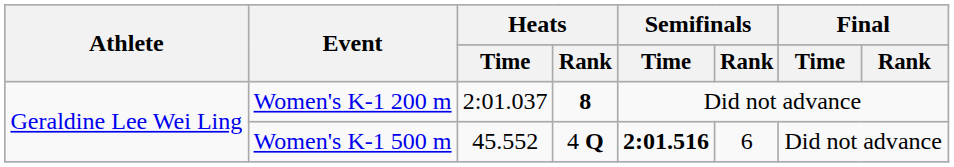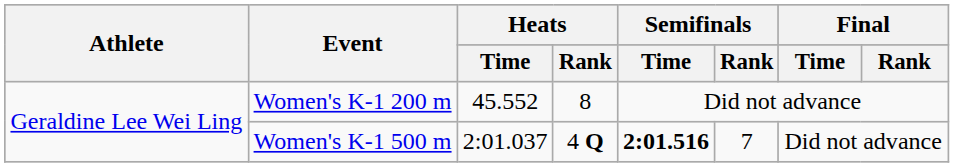 <table class="wikitable" style="font-size:90%">
 <tr>
 <th rowspan="2">Athlete</th>
 <th rowspan="2">Event</th>
 <th colspan=2>Heats</th>
 <th colspan=2>Semifinals</th>
 <th colspan=2>Final</th>
 </tr>
 <tr style="font-size:95%">
 <th>Time</th>
 <th>Rank</th>
 <th>Time</th>
 <th>Rank</th>
 <th>Time</th>
 <th>Rank</th>
 </tr>
 <tr align=center>
 <td align=left rowspan=2><a href='#'>Geraldine Lee Wei Ling</a></td>
 <td align=left><a href='#'>Women's K-1 200 m</a></td>
-<td>2:01.037</td>
-<td><strong>8</strong></td>
+<td>45.552</td>
+<td>8</td>
 <td colspan=4>Did not advance</td>
 </tr>
 <tr align=center>
 <td align=left><a href='#'>Women's K-1 500 m</a></td>
-<td>45.552</td>
+<td>2:01.037</td>
 <td>4 <strong>Q</strong></td>
 <td><strong>2:01.516</strong></td>
-<td>6</td>
+<td>7</td>
 <td colspan=2>Did not advance</td>
 </tr>
 </table>
